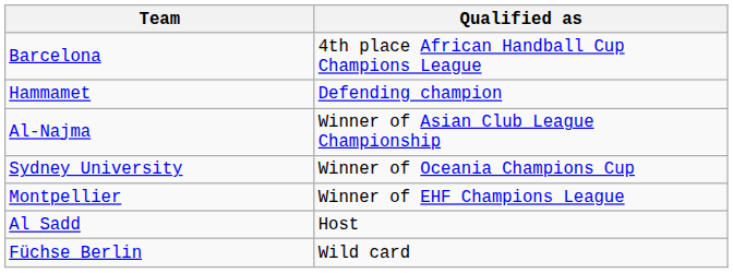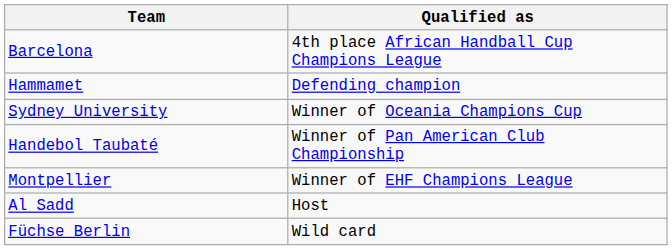 <table class="wikitable">
 <tr>
 <th width=230>Team</th>
 <th width=310>Qualified as</th>
 </tr>
 <tr>
 <td> <a href='#'>Barcelona</a></td>
 <td>4th place <a href='#'>African Handball Cup Champions League</a></td>
 </tr>
 <tr>
 <td> <a href='#'>Hammamet</a></td>
 <td><a href='#'>Defending champion</a></td>
 </tr>
 <tr>
-<td> <a href='#'>Al-Najma</a></td>
-<td>Winner of <a href='#'>Asian Club League Championship</a></td>
+<td> <a href='#'>Sydney University</a></td>
+<td>Winner of <a href='#'>Oceania Champions Cup</a></td>
 </tr>
 <tr>
-<td> <a href='#'>Sydney University</a></td>
-<td>Winner of <a href='#'>Oceania Champions Cup</a></td>
+<td> <a href='#'>Handebol Taubaté</a></td>
+<td>Winner of <a href='#'>Pan American Club Championship</a></td>
 </tr>
 <tr>
 <td> <a href='#'>Montpellier</a></td>
 <td>Winner of <a href='#'>EHF Champions League</a></td>
 </tr>
 <tr>
 <td> <a href='#'>Al Sadd</a></td>
 <td>Host</td>
 </tr>
 <tr>
 <td> <a href='#'>Füchse Berlin</a></td>
 <td>Wild card</td>
 </tr>
 </table>
